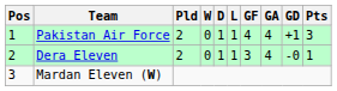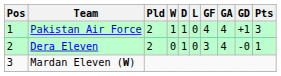 <table class="wikitable">
 <tr>
 <th>Pos</th>
 <th>Team</th>
 <th>Pld</th>
 <th>W</th>
 <th>D</th>
 <th>L</th>
 <th>GF</th>
 <th>GA</th>
 <th>GD</th>
 <th>Pts</th>
 </tr>
 <tr style="background:#bfc">
 <td>1</td>
 <td><a href='#'>Pakistan Air Force</a></td>
 <td>2</td>
-<td>0</td>
 <td>1</td>
 <td>1</td>
+<td>0</td>
 <td>4</td>
 <td>4</td>
 <td>+1</td>
 <td>3</td>
 </tr>
 <tr style="background:#bfc">
 <td>2</td>
 <td><a href='#'>Dera Eleven</a></td>
 <td>2</td>
 <td>0</td>
 <td>1</td>
-<td>1</td>
+<td>0</td>
 <td>3</td>
 <td>4</td>
 <td>-0</td>
 <td>1</td>
 </tr>
 <tr>
 <td>3</td>
 <td>Mardan Eleven (<strong>W</strong>)</td>
 <td colspan="8"></td>
 </tr>
 </table>
